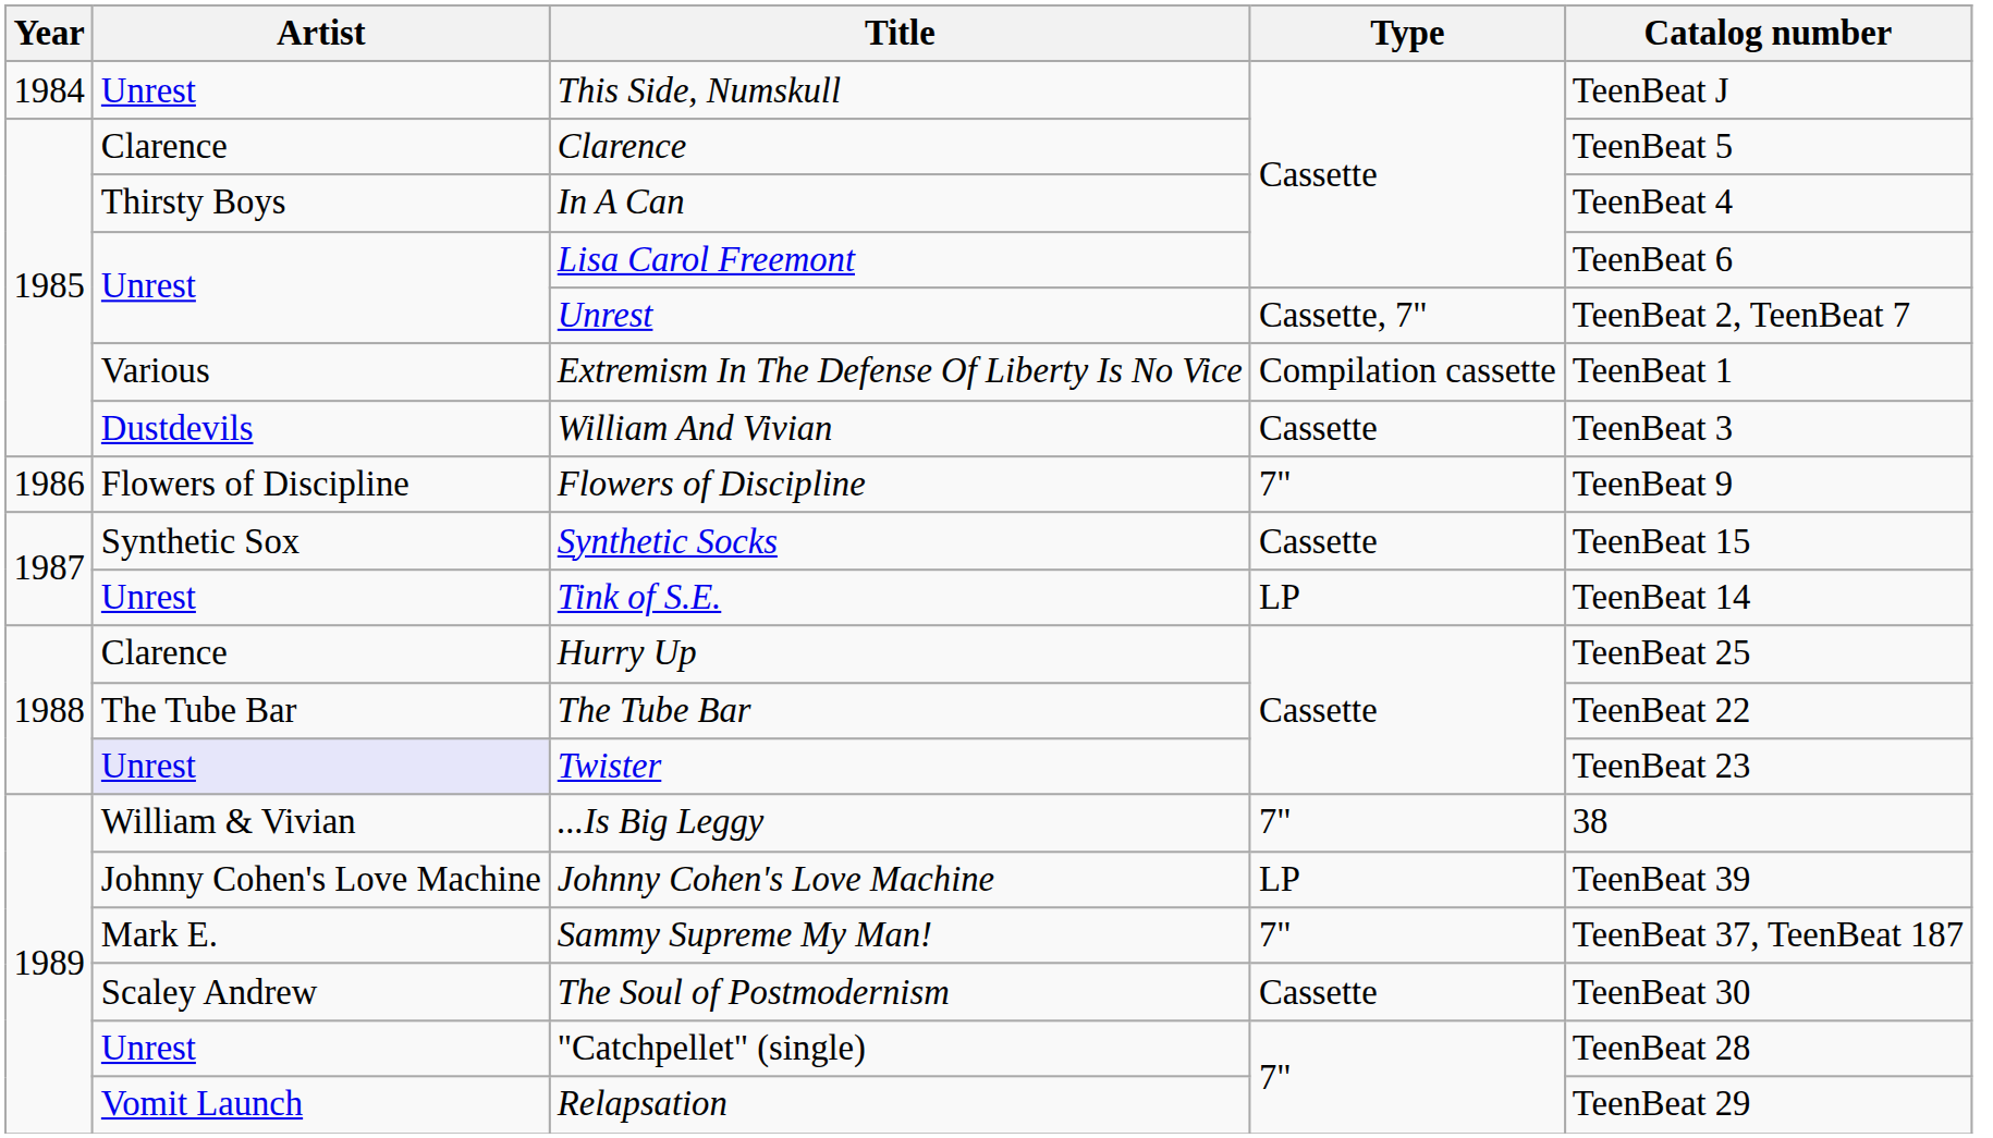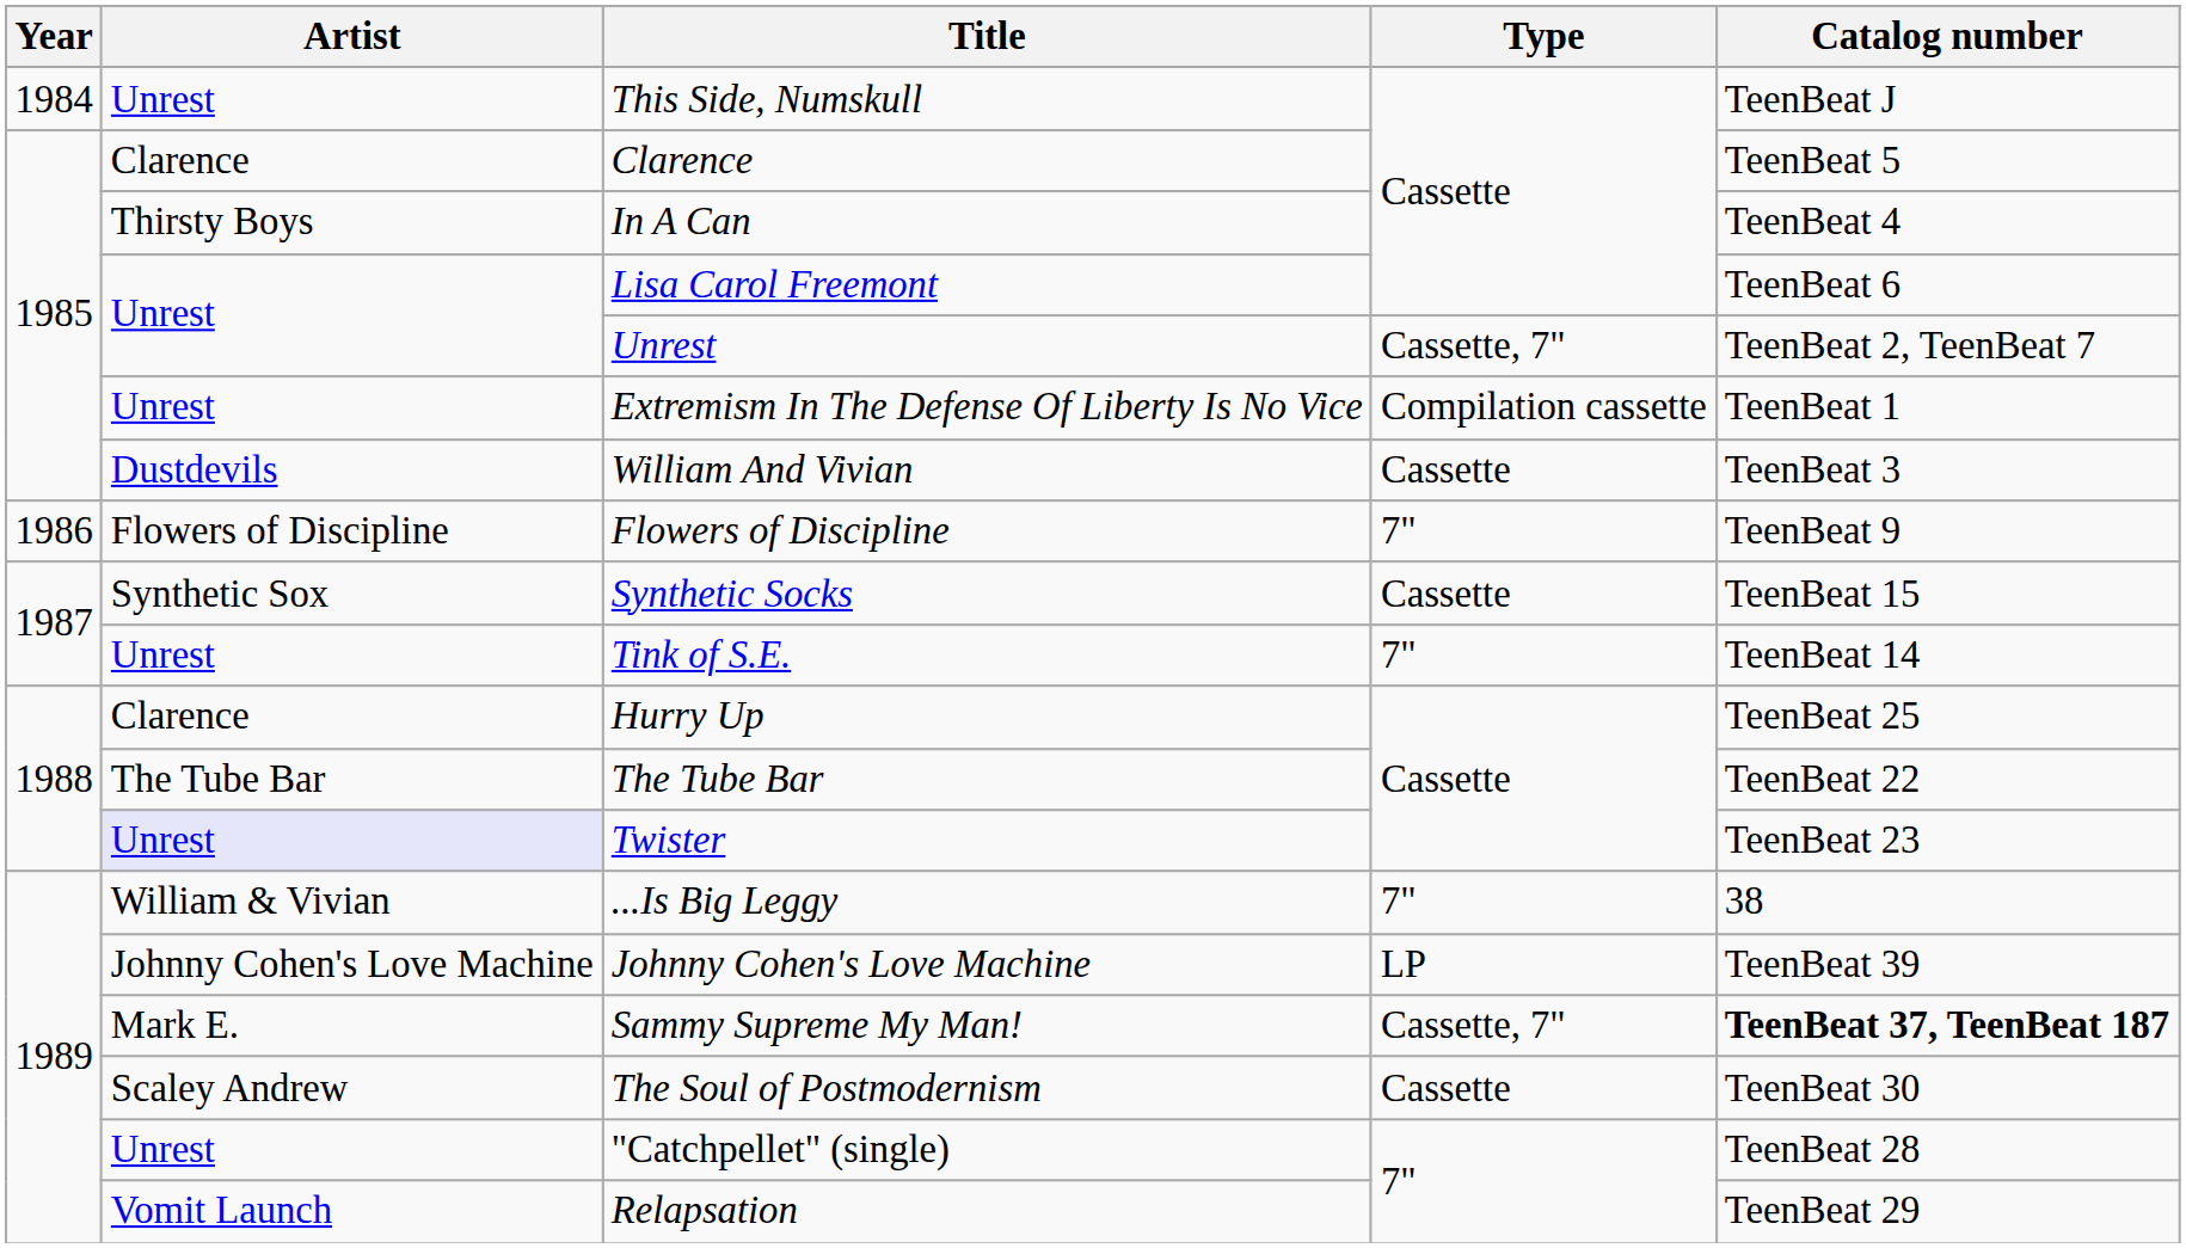 <table class="wikitable sortable">
 <tr>
 <th>Year</th>
 <th>Artist</th>
 <th>Title</th>
 <th>Type</th>
 <th>Catalog number</th>
 </tr>
 <tr>
 <td>1984</td>
 <td><a href='#'>Unrest</a></td>
 <td><em>This Side, Numskull</em></td>
 <td rowspan="4">Cassette</td>
 <td>TeenBeat J</td>
 </tr>
 <tr>
 <td rowspan="6">1985</td>
 <td>Clarence</td>
 <td><em>Clarence</em></td>
 <td>TeenBeat 5</td>
 </tr>
 <tr>
 <td>Thirsty Boys</td>
 <td><em>In A Can</em></td>
 <td>TeenBeat 4</td>
 </tr>
 <tr>
 <td rowspan="2"><a href='#'>Unrest</a></td>
 <td><em><a href='#'>Lisa Carol Freemont</a></em></td>
 <td>TeenBeat 6</td>
 </tr>
 <tr>
 <td><em><a href='#'>Unrest</a></em></td>
 <td>Cassette, 7"</td>
 <td>TeenBeat 2, TeenBeat 7</td>
 </tr>
 <tr>
-<td>Various</td>
+<td><a href='#'>Unrest</a></td>
 <td><em>Extremism In The Defense Of Liberty Is No Vice</em></td>
 <td>Compilation cassette</td>
 <td>TeenBeat 1</td>
 </tr>
 <tr>
 <td><a href='#'>Dustdevils</a></td>
 <td><em>William And Vivian</em></td>
 <td>Cassette</td>
 <td>TeenBeat 3</td>
 </tr>
 <tr>
 <td>1986</td>
 <td>Flowers of Discipline</td>
 <td><em>Flowers of Discipline</em></td>
 <td>7"</td>
 <td>TeenBeat 9</td>
 </tr>
 <tr>
 <td rowspan="2">1987</td>
 <td>Synthetic Sox</td>
 <td><em><a href='#'>Synthetic Socks</a></em></td>
 <td>Cassette</td>
 <td>TeenBeat 15</td>
 </tr>
 <tr>
 <td><a href='#'>Unrest</a></td>
 <td><em><a href='#'>Tink of S.E.</a></em></td>
-<td>LP</td>
+<td>7"</td>
 <td>TeenBeat 14</td>
 </tr>
 <tr>
 <td rowspan="3">1988</td>
 <td>Clarence</td>
 <td><em>Hurry Up</em></td>
 <td rowspan="3">Cassette</td>
 <td>TeenBeat 25</td>
 </tr>
 <tr>
 <td>The Tube Bar</td>
 <td><em>The Tube Bar</em></td>
 <td>TeenBeat 22</td>
 </tr>
 <tr>
 <td style="background: lavender;"><a href='#'>Unrest</a></td>
 <td><em><a href='#'>Twister</a></em></td>
 <td>TeenBeat 23</td>
 </tr>
 <tr>
 <td rowspan="6">1989</td>
 <td>William & Vivian</td>
 <td><em>...Is Big Leggy</em></td>
 <td>7"</td>
 <td>38</td>
 </tr>
 <tr>
 <td>Johnny Cohen's Love Machine</td>
 <td><em>Johnny Cohen's Love Machine</em></td>
 <td>LP</td>
 <td>TeenBeat 39</td>
 </tr>
 <tr>
 <td>Mark E.</td>
 <td><em>Sammy Supreme My Man!</em></td>
-<td>7"</td>
-<td>TeenBeat 37, TeenBeat 187</td>
+<td>Cassette, 7"</td>
+<td><strong>TeenBeat 37, TeenBeat 187</strong></td>
 </tr>
 <tr>
 <td>Scaley Andrew</td>
 <td><em>The Soul of Postmodernism</em></td>
 <td>Cassette</td>
 <td>TeenBeat 30</td>
 </tr>
 <tr>
 <td><a href='#'>Unrest</a></td>
 <td>"Catchpellet" (single)</td>
 <td rowspan="2">7"</td>
 <td>TeenBeat 28</td>
 </tr>
 <tr>
 <td><a href='#'>Vomit Launch</a></td>
 <td><em>Relapsation</em></td>
 <td>TeenBeat 29</td>
 </tr>
 </table>
